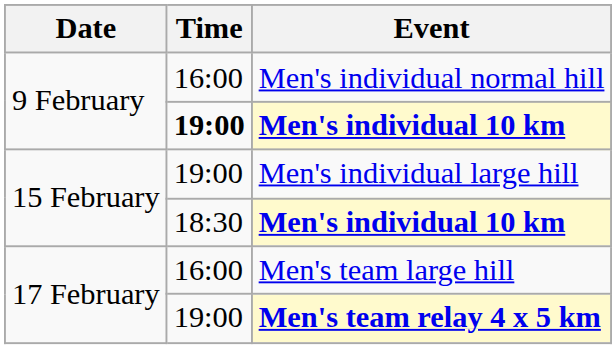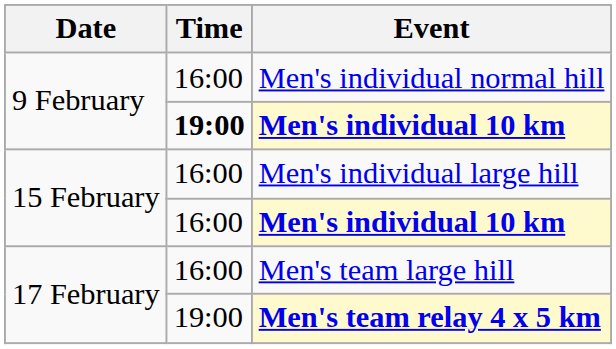 <table class=wikitable>
 <tr>
 <th>Date</th>
 <th>Time</th>
 <th>Event</th>
 </tr>
 <tr>
 <td rowspan=2>9 February</td>
 <td>16:00</td>
 <td><a href='#'>Men's individual normal hill</a></td>
 </tr>
 <tr>
 <td><strong>19:00</strong></td>
 <td style=background:lemonchiffon><strong><a href='#'>Men's individual 10 km</a></strong></td>
 </tr>
 <tr>
 <td rowspan=2>15 February</td>
-<td>19:00</td>
+<td>16:00</td>
 <td><a href='#'>Men's individual large hill</a></td>
 </tr>
 <tr>
-<td>18:30</td>
+<td>16:00</td>
 <td style=background:lemonchiffon><strong><a href='#'>Men's individual 10 km</a></strong></td>
 </tr>
 <tr>
 <td rowspan=2>17 February</td>
 <td>16:00</td>
 <td><a href='#'>Men's team large hill</a></td>
 </tr>
 <tr>
 <td>19:00</td>
 <td style=background:lemonchiffon><strong><a href='#'>Men's team relay 4 x 5 km</a></strong></td>
 </tr>
 </table>
